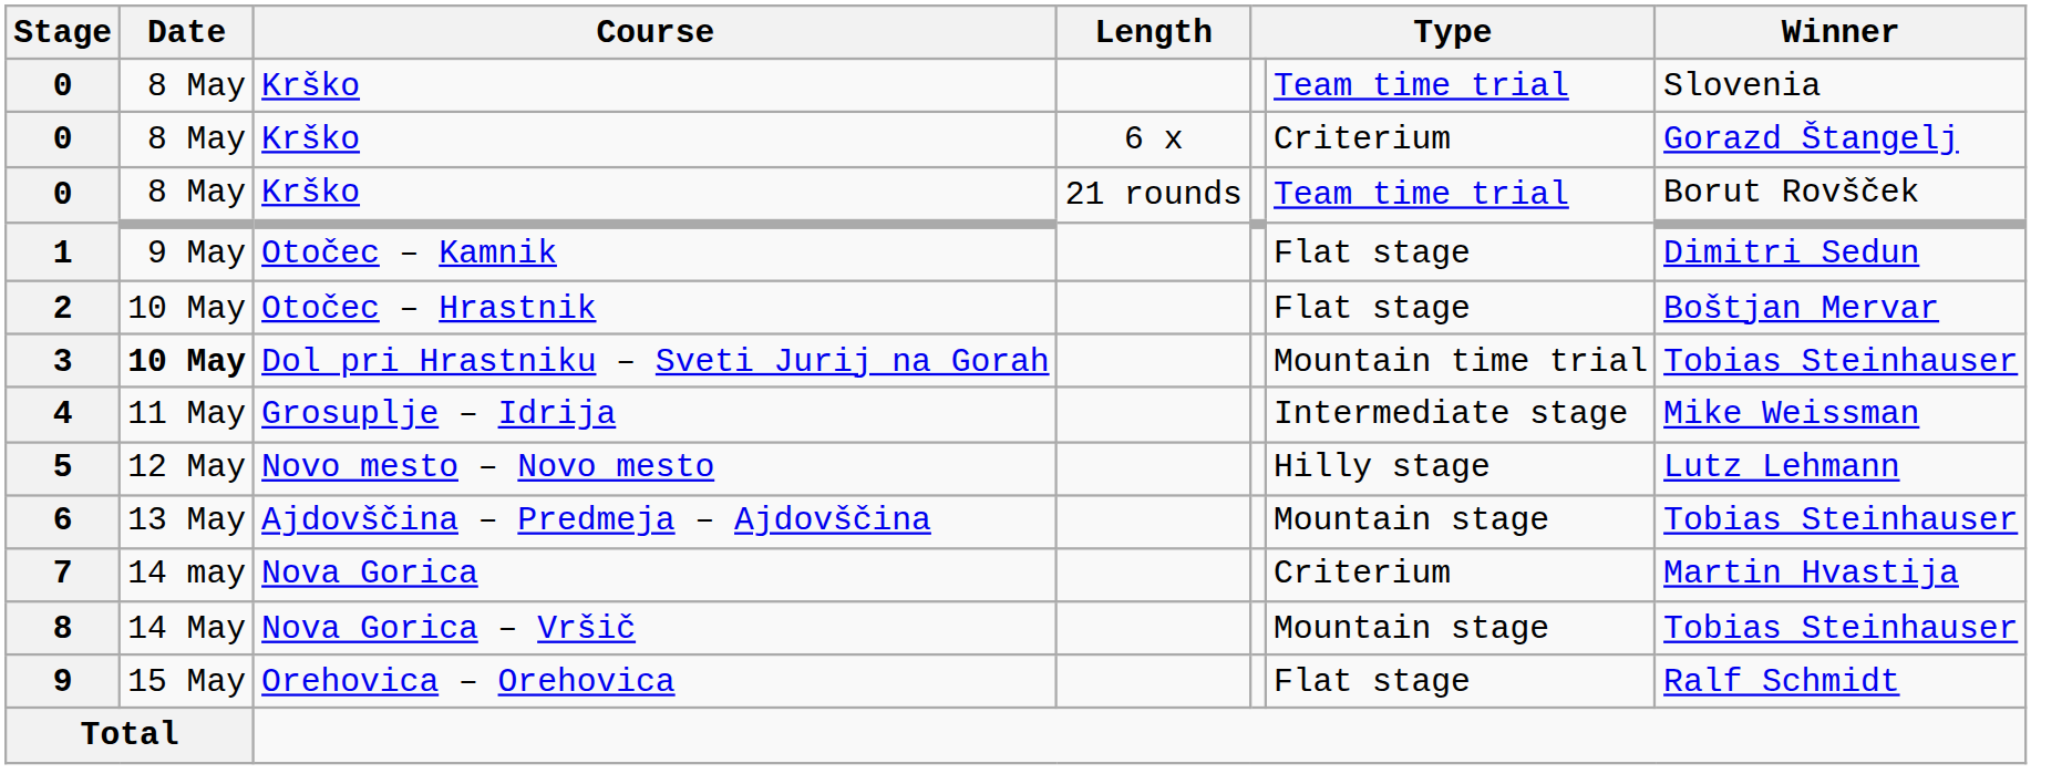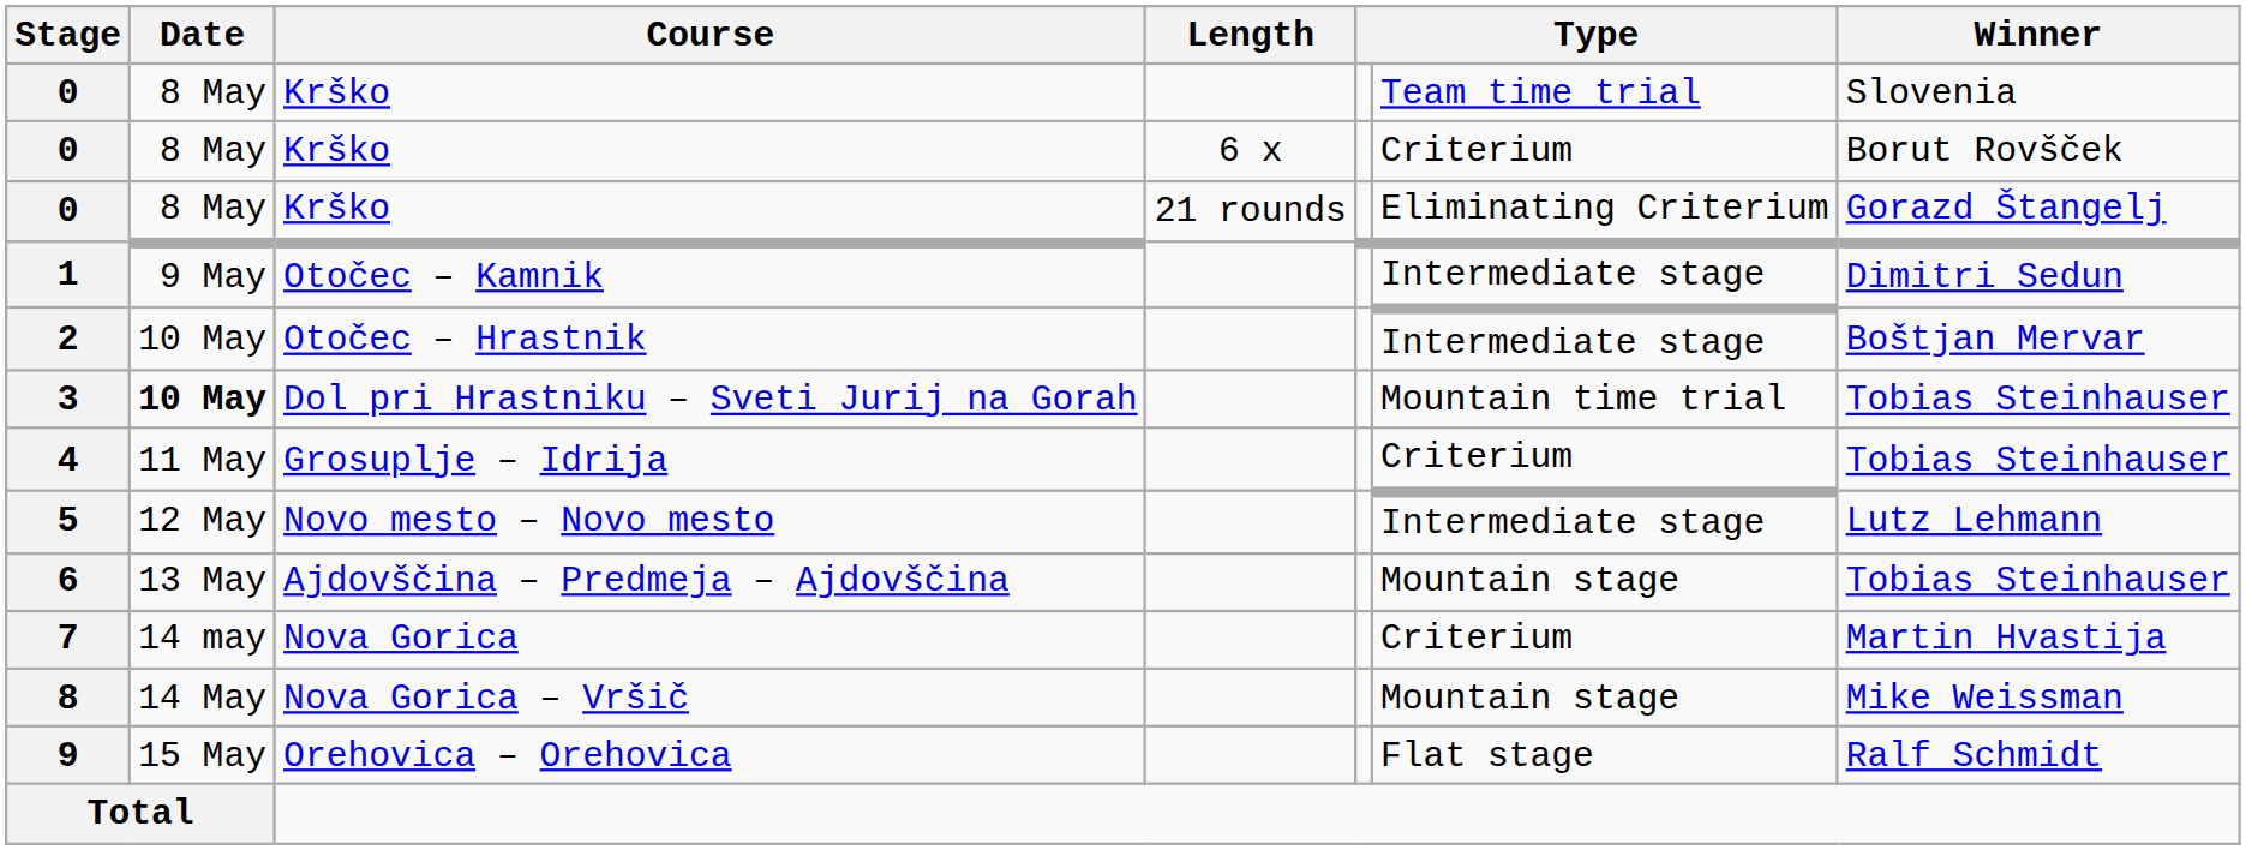 <table class="wikitable">
 <tr>
 <th>Stage</th>
 <th>Date</th>
 <th>Course</th>
 <th>Length</th>
 <th colspan="2">Type</th>
 <th>Winner</th>
 </tr>
 <tr>
 <th style="text-align:center"><span>0</span></th>
 <td align=right>8 May</td>
 <td><a href='#'>Krško</a></td>
 <td style="text-align:center;"></td>
 <td></td>
 <td><a href='#'>Team time trial</a></td>
 <td> Slovenia</td>
 </tr>
 <tr>
 <th style="text-align:center"><span>0</span></th>
 <td align=right>8 May</td>
 <td><a href='#'>Krško</a></td>
 <td style="text-align:center;">6 x </td>
 <td></td>
 <td>Criterium</td>
-<td> <a href='#'>Gorazd Štangelj</a></td>
+<td> Borut Rovšček</td>
 </tr>
 <tr>
 <th style="text-align:center"><span>0</span></th>
 <td align=right>8 May</td>
 <td><a href='#'>Krško</a></td>
 <td style="text-align:center;">21 rounds</td>
 <td></td>
-<td><a href='#'>Team time trial</a></td>
-<td> Borut Rovšček</td>
+<td>Eliminating Criterium</td>
+<td> <a href='#'>Gorazd Štangelj</a></td>
 </tr>
 <tr>
 <th style="text-align:center" style="border-top-width:4px">1</th>
 <td align=right style="border-top-width:4px">9 May</td>
 <td style="border-top-width:4px"><a href='#'>Otočec</a> – <a href='#'>Kamnik</a></td>
 <td style="text-align:center;" style="border-top-width:4px"></td>
 <td style="border-top-width:4px"></td>
-<td>Flat stage</td>
+<td style="border-top-width:4px">Intermediate stage</td>
 <td style="border-top-width:4px"> <a href='#'>Dimitri Sedun</a></td>
 </tr>
 <tr>
 <th style="text-align:center">2</th>
 <td align=right>10 May</td>
 <td><a href='#'>Otočec</a> – <a href='#'>Hrastnik</a></td>
 <td style="text-align:center;"></td>
 <td></td>
-<td>Flat stage</td>
+<td style="border-top-width:4px">Intermediate stage</td>
 <td> <a href='#'>Boštjan Mervar</a></td>
 </tr>
 <tr>
 <th style="text-align:center">3</th>
 <td align=right><strong>10 May</strong></td>
 <td><a href='#'>Dol pri Hrastniku</a> – <a href='#'>Sveti Jurij na Gorah</a></td>
 <td style="text-align:center;"></td>
 <td></td>
 <td>Mountain time trial</td>
 <td> <a href='#'>Tobias Steinhauser</a></td>
 </tr>
 <tr>
 <th style="text-align:center">4</th>
 <td align=right>11 May</td>
 <td><a href='#'>Grosuplje</a> – <a href='#'>Idrija</a></td>
 <td style="text-align:center;"></td>
 <td></td>
-<td>Intermediate stage</td>
-<td> <a href='#'>Mike Weissman</a></td>
+<td>Criterium</td>
+<td> <a href='#'>Tobias Steinhauser</a></td>
 </tr>
 <tr>
 <th style="text-align:center">5</th>
 <td align=right>12 May</td>
 <td><a href='#'>Novo mesto</a> – <a href='#'>Novo mesto</a></td>
 <td style="text-align:center;"></td>
 <td></td>
-<td>Hilly stage</td>
+<td style="border-top-width:4px">Intermediate stage</td>
 <td> <a href='#'>Lutz Lehmann</a></td>
 </tr>
 <tr>
 <th style="text-align:center">6</th>
 <td align=right>13 May</td>
 <td><a href='#'>Ajdovščina</a> – <a href='#'>Predmeja</a> – <a href='#'>Ajdovščina</a></td>
 <td style="text-align:center;"></td>
 <td></td>
 <td>Mountain stage</td>
 <td> <a href='#'>Tobias Steinhauser</a></td>
 </tr>
 <tr>
 <th style="text-align:center">7</th>
 <td align=right>14 may</td>
 <td><a href='#'>Nova Gorica</a></td>
 <td style="text-align:center;"></td>
 <td></td>
 <td>Criterium</td>
 <td> <a href='#'>Martin Hvastija</a></td>
 </tr>
 <tr>
 <th style="text-align:center">8</th>
 <td align=right>14 May</td>
 <td><a href='#'>Nova Gorica</a> – <a href='#'>Vršič</a></td>
 <td style="text-align:center;"></td>
 <td></td>
 <td>Mountain stage</td>
-<td> <a href='#'>Tobias Steinhauser</a></td>
+<td> <a href='#'>Mike Weissman</a></td>
 </tr>
 <tr>
 <th style="text-align:center">9</th>
 <td align=right>15 May</td>
 <td><a href='#'>Orehovica</a> – <a href='#'>Orehovica</a></td>
 <td style="text-align:center;"></td>
 <td></td>
 <td>Flat stage</td>
 <td> <a href='#'>Ralf Schmidt</a></td>
 </tr>
 <tr>
 <th colspan="2">Total</th>
 <td colspan="6" style="text-align:center;"></td>
 </tr>
 </table>
